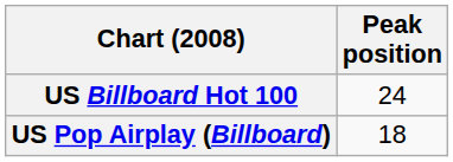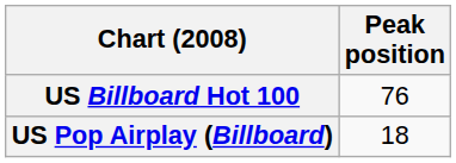 <table class="wikitable sortable plainrowheaders" style="text-align:center">
 <tr>
 <th>Chart (2008)</th>
 <th>Peak<br>position</th>
 </tr>
 <tr>
 <th scope="row">US <a href='#'><em>Billboard</em> Hot 100</a></th>
-<td>24</td>
+<td>76</td>
 </tr>
 <tr>
 <th scope="row">US <a href='#'>Pop Airplay</a> (<a href='#'><em>Billboard</em></a>)</th>
 <td>18</td>
 </tr>
 </table>
